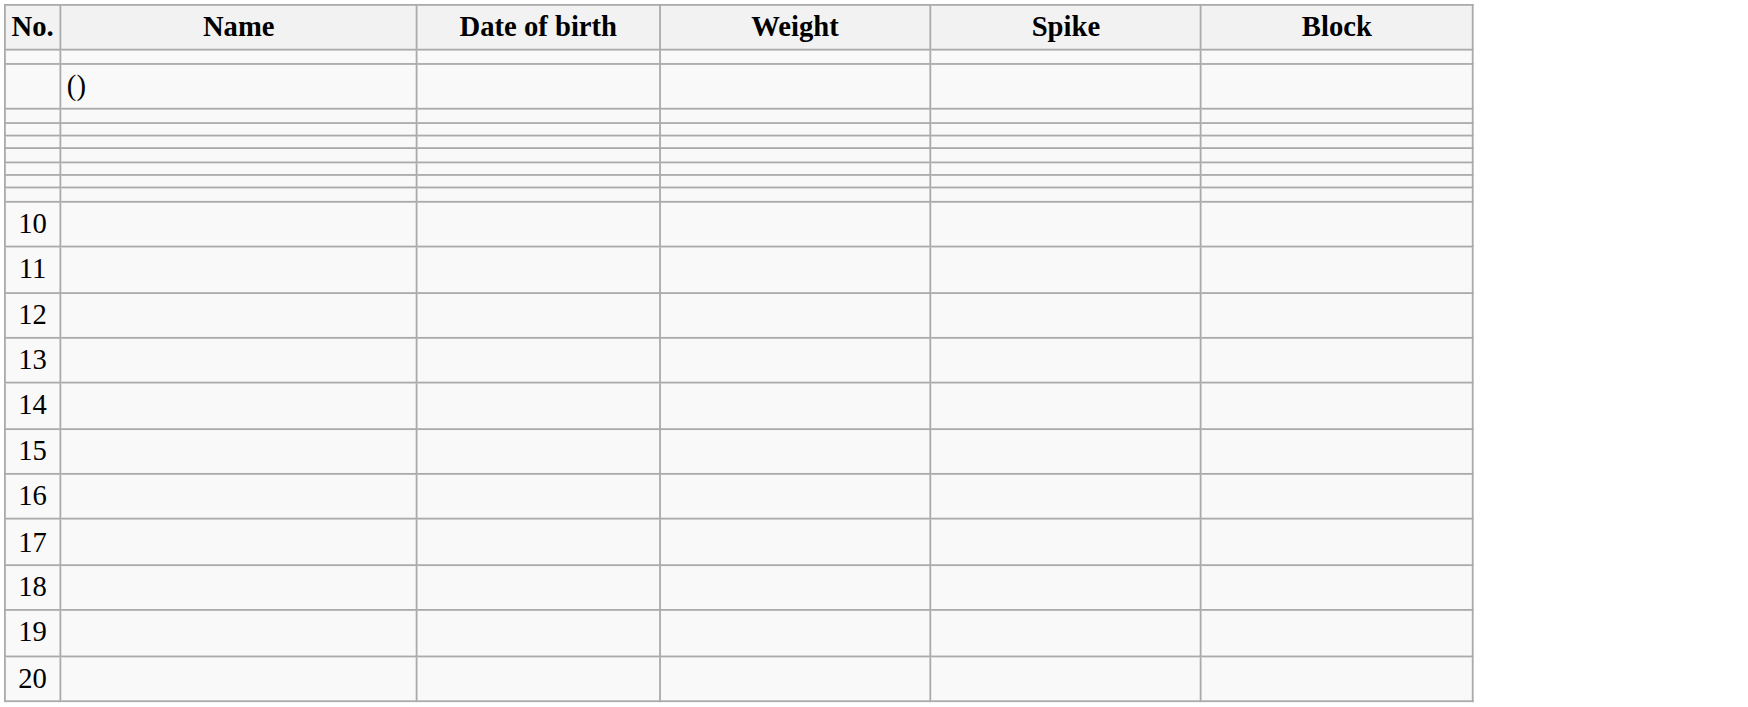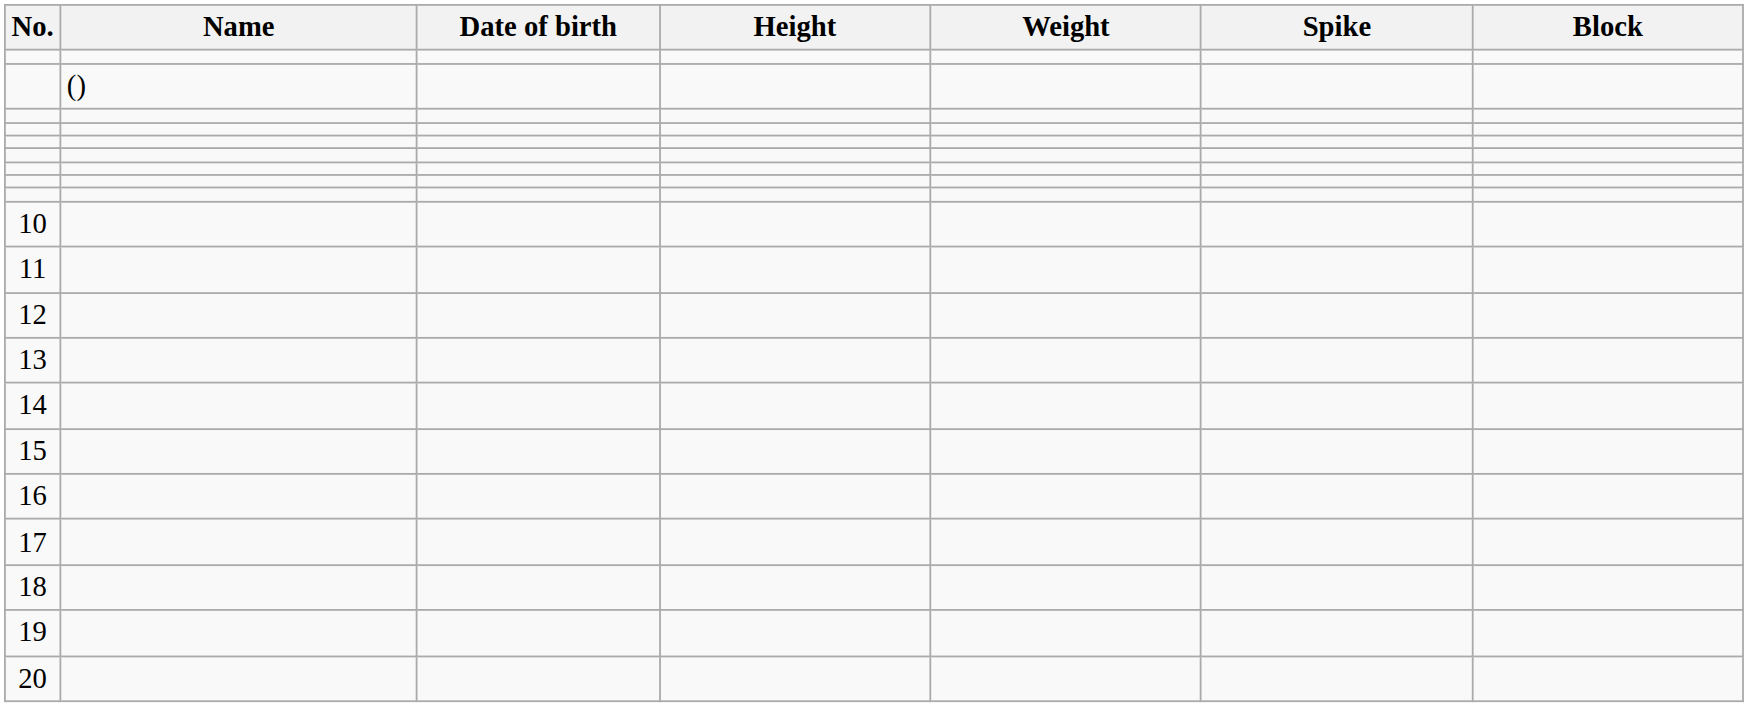 <table class="wikitable sortable" style="font-size:100%; text-align:center;">
 <tr>
 <th>No.</th>
 <th style="width:12em">Name</th>
 <th style="width:8em">Date of birth</th>
+<th style="width:9em">Height</th>
 <th style="width:9em">Weight</th>
 <th style="width:9em">Spike</th>
 <th style="width:9em">Block</th>
 </tr>
 <tr>
 <td></td>
 <td align=left> </td>
 <td align=right></td>
 <td></td>
 <td></td>
 <td></td>
+<td></td>
 </tr>
 <tr>
 <td></td>
 <td align=left>  ()</td>
 <td align=right></td>
+<td></td>
 <td></td>
 <td></td>
 <td></td>
 </tr>
 <tr>
 <td></td>
 <td align=left> </td>
 <td align=right></td>
 <td></td>
 <td></td>
 <td></td>
+<td></td>
 </tr>
 <tr>
 <td></td>
 <td align=left> </td>
 <td align=right></td>
+<td></td>
 <td></td>
 <td></td>
 <td></td>
 </tr>
 <tr>
 <td></td>
 <td align=left> </td>
 <td align=right></td>
 <td></td>
 <td></td>
 <td></td>
+<td></td>
 </tr>
 <tr>
 <td></td>
 <td align=left> </td>
 <td align=right></td>
+<td></td>
 <td></td>
 <td></td>
 <td></td>
 </tr>
 <tr>
 <td></td>
 <td align=left> </td>
 <td align=right></td>
 <td></td>
 <td></td>
 <td></td>
+<td></td>
 </tr>
 <tr>
 <td></td>
 <td align=left> </td>
 <td align=right></td>
+<td></td>
 <td></td>
 <td></td>
 <td></td>
 </tr>
 <tr>
 <td></td>
 <td align=left> </td>
 <td align=right></td>
 <td></td>
 <td></td>
 <td></td>
+<td></td>
 </tr>
 <tr>
 <td>10</td>
 <td align=left> </td>
 <td align=right></td>
+<td></td>
 <td></td>
 <td></td>
 <td></td>
 </tr>
 <tr>
 <td>11</td>
 <td align=left> </td>
 <td align=right></td>
 <td></td>
 <td></td>
 <td></td>
+<td></td>
 </tr>
 <tr>
 <td>12</td>
 <td align=left> </td>
 <td align=right></td>
+<td></td>
 <td></td>
 <td></td>
 <td></td>
 </tr>
 <tr>
 <td>13</td>
 <td align=left> </td>
 <td align=right></td>
 <td></td>
 <td></td>
 <td></td>
+<td></td>
 </tr>
 <tr>
 <td>14</td>
 <td align=left> </td>
 <td align=right></td>
+<td></td>
 <td></td>
 <td></td>
 <td></td>
 </tr>
 <tr>
 <td>15</td>
 <td align=left> </td>
 <td align=right></td>
 <td></td>
 <td></td>
 <td></td>
+<td></td>
 </tr>
 <tr>
 <td>16</td>
 <td align=left> </td>
 <td align=right></td>
+<td></td>
 <td></td>
 <td></td>
 <td></td>
 </tr>
 <tr>
 <td>17</td>
 <td align=left> </td>
 <td align=right></td>
 <td></td>
 <td></td>
 <td></td>
+<td></td>
 </tr>
 <tr>
 <td>18</td>
 <td align=left> </td>
 <td align=right></td>
+<td></td>
 <td></td>
 <td></td>
 <td></td>
 </tr>
 <tr>
 <td>19</td>
 <td align=left> </td>
 <td align=right></td>
 <td></td>
 <td></td>
 <td></td>
+<td></td>
 </tr>
 <tr>
 <td>20</td>
 <td align=left> </td>
 <td align=right></td>
 <td></td>
 <td></td>
 <td></td>
+<td></td>
 </tr>
 </table>
